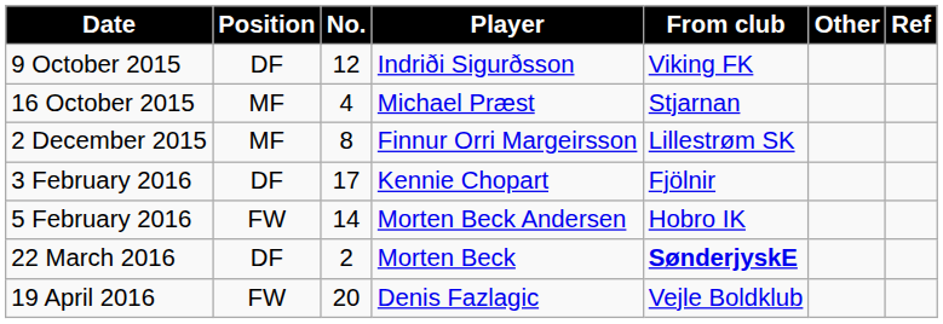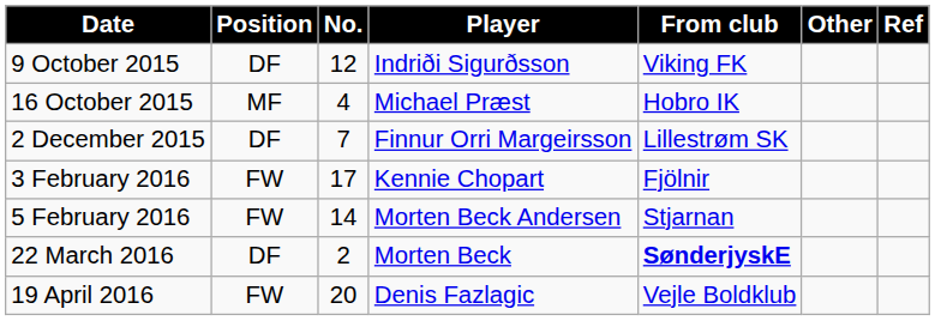 <table class="wikitable sortable">
 <tr>
 <th style="background:#000000; color:white;">Date</th>
 <th style="background:#000000; color:white;">Position</th>
 <th style="background:#000000; color:white;">No.</th>
 <th style="background:#000000; color:white;">Player</th>
 <th style="background:#000000; color:white;">From club</th>
 <th style="background:#000000; color:white;">Other</th>
 <th style="background:#000000; color:white;">Ref</th>
 </tr>
 <tr>
 <td>9 October 2015</td>
 <td style="text-align:center;">DF</td>
 <td style="text-align:center;">12</td>
 <td style="text-align:left;"> <a href='#'>Indriði Sigurðsson</a></td>
 <td style="text-align:left;"> <a href='#'>Viking FK</a></td>
 <td></td>
 <td></td>
 </tr>
 <tr>
 <td>16 October 2015</td>
 <td style="text-align:center;">MF</td>
 <td style="text-align:center;">4</td>
 <td style="text-align:left;"> <a href='#'>Michael Præst</a></td>
-<td style="text-align:left;"> <a href='#'>Stjarnan</a></td>
+<td style="text-align:left;"> <a href='#'>Hobro IK</a></td>
 <td></td>
 <td></td>
 </tr>
 <tr>
 <td>2 December 2015</td>
-<td style="text-align:center;">MF</td>
-<td style="text-align:center;">8</td>
+<td style="text-align:center;">DF</td>
+<td style="text-align:center;">7</td>
 <td style="text-align:left;"> <a href='#'>Finnur Orri Margeirsson</a></td>
 <td style="text-align:left;"> <a href='#'>Lillestrøm SK</a></td>
 <td></td>
 <td></td>
 </tr>
 <tr>
 <td>3 February 2016</td>
-<td style="text-align:center;">DF</td>
+<td style="text-align:center;">FW</td>
 <td style="text-align:center;">17</td>
 <td style="text-align:left;"> <a href='#'>Kennie Chopart</a></td>
 <td style="text-align:left;"> <a href='#'>Fjölnir</a></td>
 <td></td>
 <td></td>
 </tr>
 <tr>
 <td>5 February 2016</td>
 <td style="text-align:center;">FW</td>
 <td style="text-align:center;">14</td>
 <td style="text-align:left;"> <a href='#'>Morten Beck Andersen</a></td>
-<td style="text-align:left;"> <a href='#'>Hobro IK</a></td>
+<td style="text-align:left;"> <a href='#'>Stjarnan</a></td>
 <td></td>
 <td></td>
 </tr>
 <tr>
 <td>22 March 2016</td>
 <td style="text-align:center;">DF</td>
 <td style="text-align:center;">2</td>
 <td style="text-align:left;"> <a href='#'>Morten Beck</a></td>
 <td style="text-align:left;"><strong> <a href='#'>SønderjyskE</a></strong></td>
 <td></td>
 <td></td>
 </tr>
 <tr>
 <td>19 April 2016</td>
 <td style="text-align:center;">FW</td>
 <td style="text-align:center;">20</td>
 <td style="text-align:left;"> <a href='#'>Denis Fazlagic</a></td>
 <td style="text-align:left;"> <a href='#'>Vejle Boldklub</a></td>
 <td></td>
 <td></td>
 </tr>
 </table>
